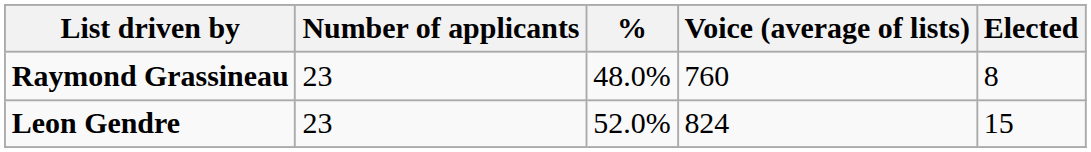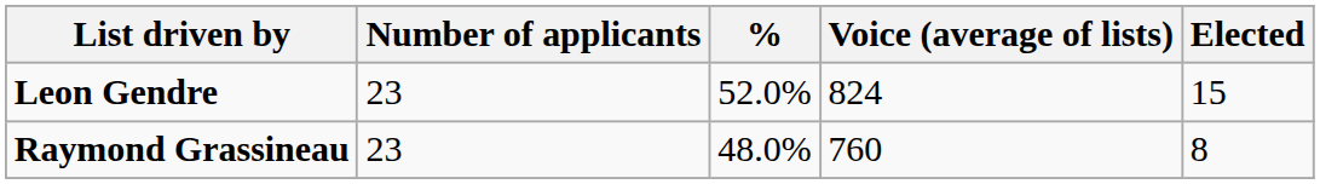 <table class="wikitable">
 <tr>
 <th>List driven by</th>
 <th>Number of applicants</th>
 <th>%</th>
 <th>Voice (average of lists)</th>
 <th>Elected</th>
 </tr>
 <tr>
+<td><strong>Leon Gendre</strong></td>
+<td>23</td>
+<td>52.0%</td>
+<td>824</td>
+<td>15</td>
+</tr>
+<tr>
 <td><strong>Raymond Grassineau</strong></td>
 <td>23</td>
 <td>48.0%</td>
 <td>760</td>
 <td>8</td>
 </tr>
-<tr>
-<td><strong>Leon Gendre</strong></td>
-<td>23</td>
-<td>52.0%</td>
-<td>824</td>
-<td>15</td>
-</tr>
 </table>
